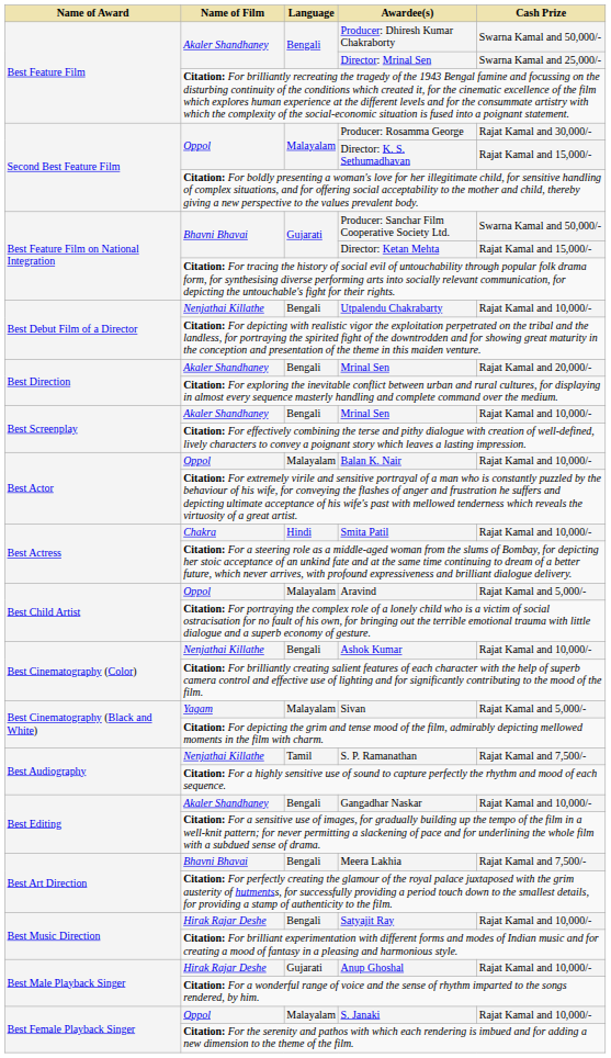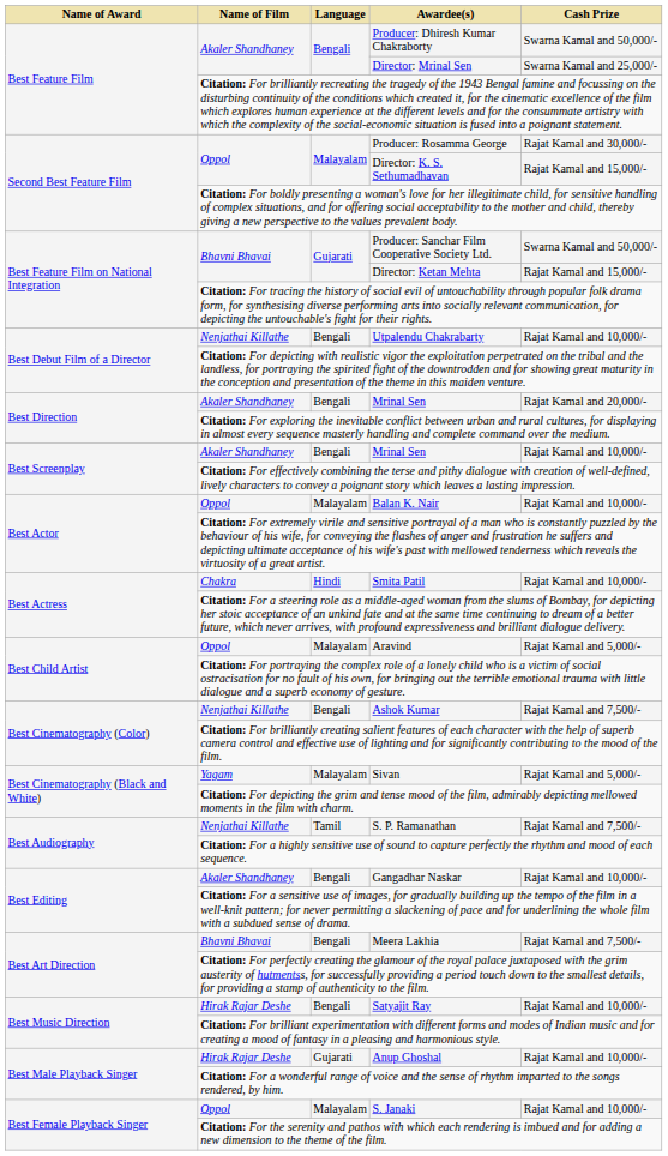 <table class="wikitable" style="width:100%;">
 <tr>
 <th style="background-color:#EFE4B0;width:30%;">Name of Award</th>
 <th style="background-color:#EFE4B0;width:17.5%;">Name of Film</th>
 <th style="background-color:#EFE4B0;width:7%;">Language</th>
 <th style="background-color:#EFE4B0;width:23.5%;">Awardee(s)</th>
 <th style="background-color:#EFE4B0;width:22%;">Cash Prize</th>
 </tr>
 <tr style="background-color:#F4F4F4">
 <td rowspan="3"><a href='#'>Best Feature Film</a></td>
 <td rowspan="2"><em><a href='#'>Akaler Shandhaney</a></em></td>
 <td rowspan="2"><a href='#'>Bengali</a></td>
 <td><a href='#'>Producer</a>: Dhiresh Kumar Chakraborty</td>
 <td>Swarna Kamal and 50,000/-</td>
 </tr>
 <tr style="background-color:#F4F4F4">
 <td><a href='#'>Director</a>: <a href='#'>Mrinal Sen</a></td>
 <td>Swarna Kamal and 25,000/-</td>
 </tr>
 <tr style="background-color:#F9F9F9">
 <td colspan="4"><strong>Citation:</strong> <em>For brilliantly recreating the tragedy of the 1943 Bengal famine and focussing on the disturbing continuity of the conditions which created it, for the cinematic excellence of the film which explores human experience at the different levels and for the consummate artistry with which the complexity of the social-economic situation is fused into a poignant statement.</em></td>
 </tr>
 <tr style="background-color:#F4F4F4">
 <td rowspan="3"><a href='#'>Second Best Feature Film</a></td>
 <td rowspan="2"><em><a href='#'>Oppol</a></em></td>
 <td rowspan="2"><a href='#'>Malayalam</a></td>
 <td>Producer: Rosamma George</td>
 <td>Rajat Kamal and 30,000/-</td>
 </tr>
 <tr style="background-color:#F4F4F4">
 <td>Director: <a href='#'>K. S. Sethumadhavan</a></td>
 <td>Rajat Kamal and 15,000/-</td>
 </tr>
 <tr style="background-color:#F9F9F9">
 <td colspan="4"><strong>Citation:</strong> <em>For boldly presenting a woman's love for her illegitimate child, for sensitive handling of complex situations, and for offering social acceptability to the mother and child, thereby giving a new perspective to the values prevalent body.</em></td>
 </tr>
 <tr style="background-color:#F4F4F4">
 <td rowspan="3"><a href='#'>Best Feature Film on National Integration</a></td>
 <td rowspan="2"><em><a href='#'>Bhavni Bhavai</a></em></td>
 <td rowspan="2"><a href='#'>Gujarati</a></td>
 <td>Producer: Sanchar Film Cooperative Society Ltd.</td>
 <td>Swarna Kamal and 50,000/-</td>
 </tr>
 <tr style="background-color:#F4F4F4">
 <td>Director: <a href='#'>Ketan Mehta</a></td>
 <td>Rajat Kamal and 15,000/-</td>
 </tr>
 <tr style="background-color:#F9F9F9">
 <td colspan="4"><strong>Citation:</strong> <em>For tracing the history of social evil of untouchability through popular folk drama form, for synthesising diverse performing arts into socially relevant communication, for depicting the untouchable's fight for their rights.</em></td>
 </tr>
 <tr style="background-color:#F4F4F4">
 <td rowspan="2"><a href='#'>Best Debut Film of a Director</a></td>
 <td><em><a href='#'>Nenjathai Killathe</a></em></td>
 <td>Bengali</td>
 <td><a href='#'>Utpalendu Chakrabarty</a></td>
 <td>Rajat Kamal and 10,000/-</td>
 </tr>
 <tr style="background-color:#F9F9F9">
 <td colspan="4"><strong>Citation:</strong> <em>For depicting with realistic vigor the exploitation perpetrated on the tribal and the landless, for portraying the spirited fight of the downtrodden and for showing great maturity in the conception and presentation of the theme in this maiden venture.</em></td>
 </tr>
 <tr style="background-color:#F4F4F4">
 <td rowspan="2"><a href='#'>Best Direction</a></td>
 <td><em><a href='#'>Akaler Shandhaney</a></em></td>
 <td>Bengali</td>
 <td><a href='#'>Mrinal Sen</a></td>
 <td>Rajat Kamal and 20,000/-</td>
 </tr>
 <tr style="background-color:#F9F9F9">
 <td colspan="4"><strong>Citation:</strong> <em>For exploring the inevitable conflict between urban and rural cultures, for displaying in almost every sequence masterly handling and complete command over the medium.</em></td>
 </tr>
 <tr style="background-color:#F4F4F4">
 <td rowspan="2"><a href='#'>Best Screenplay</a></td>
 <td><em><a href='#'>Akaler Shandhaney</a></em></td>
 <td>Bengali</td>
 <td><a href='#'>Mrinal Sen</a></td>
 <td>Rajat Kamal and 10,000/-</td>
 </tr>
 <tr style="background-color:#F9F9F9">
 <td colspan="4"><strong>Citation:</strong> <em>For effectively combining the terse and pithy dialogue with creation of well-defined, lively characters to convey a poignant story which leaves a lasting impression.</em></td>
 </tr>
 <tr style="background-color:#F4F4F4">
 <td rowspan="2"><a href='#'>Best Actor</a></td>
 <td><em><a href='#'>Oppol</a></em></td>
 <td>Malayalam</td>
 <td><a href='#'>Balan K. Nair</a></td>
 <td>Rajat Kamal and 10,000/-</td>
 </tr>
 <tr style="background-color:#F9F9F9">
 <td colspan="4"><strong>Citation:</strong> <em>For extremely virile and sensitive portrayal of a man who is constantly puzzled by the behaviour of his wife, for conveying the flashes of anger and frustration he suffers and depicting ultimate acceptance of his wife's past with mellowed tenderness which reveals the virtuosity of a great artist.</em></td>
 </tr>
 <tr style="background-color:#F4F4F4">
 <td rowspan="2"><a href='#'>Best Actress</a></td>
 <td><em><a href='#'>Chakra</a></em></td>
 <td><a href='#'>Hindi</a></td>
 <td><a href='#'>Smita Patil</a></td>
 <td>Rajat Kamal and 10,000/-</td>
 </tr>
 <tr style="background-color:#F9F9F9">
 <td colspan="4"><strong>Citation:</strong> <em>For a steering role as a middle-aged woman from the slums of Bombay, for depicting her stoic acceptance of an unkind fate and at the same time continuing to dream of a better future, which never arrives, with profound expressiveness and brilliant dialogue delivery.</em></td>
 </tr>
 <tr style="background-color:#F4F4F4">
 <td rowspan="2"><a href='#'>Best Child Artist</a></td>
 <td><em><a href='#'>Oppol</a></em></td>
 <td>Malayalam</td>
 <td>Aravind</td>
 <td>Rajat Kamal and 5,000/-</td>
 </tr>
 <tr style="background-color:#F9F9F9">
 <td colspan="4"><strong>Citation:</strong> <em>For portraying the complex role of a lonely child who is a victim of social ostracisation for no fault of his own, for bringing out the terrible emotional trauma with little dialogue and a superb economy of gesture.</em></td>
 </tr>
 <tr style="background-color:#F4F4F4">
 <td rowspan="2"><a href='#'>Best Cinematography</a> (<a href='#'>Color</a>)</td>
 <td><em><a href='#'>Nenjathai Killathe</a></em></td>
 <td>Bengali</td>
 <td><a href='#'>Ashok Kumar</a></td>
-<td>Rajat Kamal and 10,000/-</td>
+<td>Rajat Kamal and 7,500/-</td>
 </tr>
 <tr style="background-color:#F9F9F9">
 <td colspan="4"><strong>Citation:</strong> <em>For brilliantly creating salient features of each character with the help of superb camera control and effective use of lighting and for significantly contributing to the mood of the film.</em></td>
 </tr>
 <tr style="background-color:#F4F4F4">
 <td rowspan="2"><a href='#'>Best Cinematography</a> (<a href='#'>Black and White</a>)</td>
 <td><em><a href='#'>Yagam</a></em></td>
 <td>Malayalam</td>
 <td>Sivan</td>
 <td>Rajat Kamal and 5,000/-</td>
 </tr>
 <tr style="background-color:#F9F9F9">
 <td colspan="4"><strong>Citation:</strong> <em>For depicting the grim and tense mood of the film, admirably depicting mellowed moments in the film with charm.</em></td>
 </tr>
 <tr style="background-color:#F4F4F4">
 <td rowspan="2"><a href='#'>Best Audiography</a></td>
 <td><em><a href='#'>Nenjathai Killathe</a></em></td>
 <td>Tamil</td>
 <td>S. P. Ramanathan</td>
 <td>Rajat Kamal and 7,500/-</td>
 </tr>
 <tr style="background-color:#F9F9F9">
 <td colspan="4"><strong>Citation:</strong> <em>For a highly sensitive use of sound to capture perfectly the rhythm and mood of each sequence.</em></td>
 </tr>
 <tr style="background-color:#F4F4F4">
 <td rowspan="2"><a href='#'>Best Editing</a></td>
 <td><em><a href='#'>Akaler Shandhaney</a></em></td>
 <td>Bengali</td>
 <td>Gangadhar Naskar</td>
 <td>Rajat Kamal and 10,000/-</td>
 </tr>
 <tr style="background-color:#F9F9F9">
 <td colspan="4"><strong>Citation:</strong> <em>For a sensitive use of images, for gradually building up the tempo of the film in a well-knit pattern; for never permitting a slackening of pace and for underlining the whole film with a subdued sense of drama.</em></td>
 </tr>
 <tr style="background-color:#F4F4F4">
 <td rowspan="2"><a href='#'>Best Art Direction</a></td>
 <td><em><a href='#'>Bhavni Bhavai</a></em></td>
 <td>Bengali</td>
 <td>Meera Lakhia</td>
 <td>Rajat Kamal and 7,500/-</td>
 </tr>
 <tr style="background-color:#F9F9F9">
 <td colspan="4"><strong>Citation:</strong> <em>For perfectly creating the glamour of the royal palace juxtaposed with the grim austerity of <a href='#'>hutments</a>s, for successfully providing a period touch down to the smallest details, for providing a stamp of authenticity to the film.</em></td>
 </tr>
 <tr style="background-color:#F4F4F4">
 <td rowspan="2"><a href='#'>Best Music Direction</a></td>
 <td><em><a href='#'>Hirak Rajar Deshe</a></em></td>
 <td>Bengali</td>
 <td><a href='#'>Satyajit Ray</a></td>
 <td>Rajat Kamal and 10,000/-</td>
 </tr>
 <tr style="background-color:#F9F9F9">
 <td colspan="4"><strong>Citation:</strong> <em>For brilliant experimentation with different forms and modes of Indian music and for creating a mood of fantasy in a pleasing and harmonious style.</em></td>
 </tr>
 <tr style="background-color:#F4F4F4">
 <td rowspan="2"><a href='#'>Best Male Playback Singer</a></td>
 <td><em><a href='#'>Hirak Rajar Deshe</a></em></td>
 <td>Gujarati</td>
 <td><a href='#'>Anup Ghoshal</a></td>
 <td>Rajat Kamal and 10,000/-</td>
 </tr>
 <tr style="background-color:#F9F9F9">
 <td colspan="4"><strong>Citation:</strong> <em>For a wonderful range of voice and the sense of rhythm imparted to the songs rendered, by him.</em></td>
 </tr>
 <tr style="background-color:#F4F4F4">
 <td rowspan="2"><a href='#'>Best Female Playback Singer</a></td>
 <td><em><a href='#'>Oppol</a></em><br></td>
 <td>Malayalam</td>
 <td><a href='#'>S. Janaki</a></td>
 <td>Rajat Kamal and 10,000/-</td>
 </tr>
 <tr style="background-color:#F9F9F9">
 <td colspan="4"><strong>Citation:</strong> <em>For the serenity and pathos with which each rendering is imbued and for adding a new dimension to the theme of the film.</em></td>
 </tr>
 </table>
